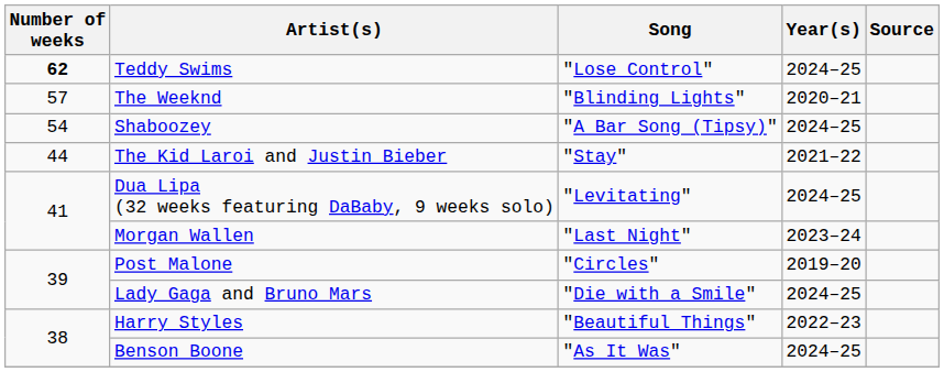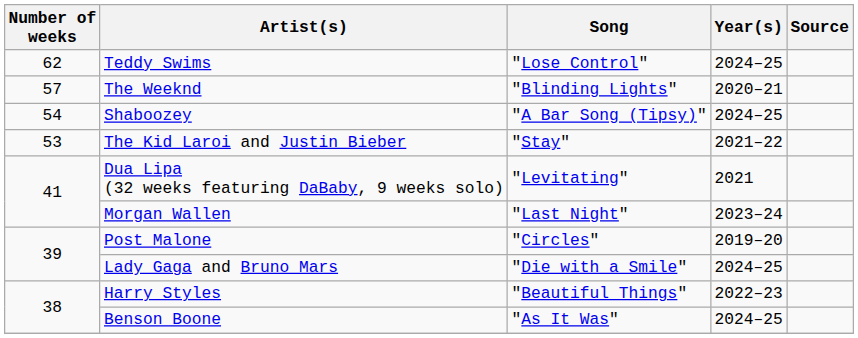 <table class="wikitable">
 <tr>
 <th>Number of <br> weeks</th>
 <th>Artist(s)</th>
 <th>Song</th>
 <th>Year(s)</th>
 <th>Source</th>
 </tr>
 <tr>
-<td rowspan=1 style="text-align:center;"><strong>62</strong></td>
+<td rowspan=1 style="text-align:center;">62</td>
 <td><a href='#'>Teddy Swims</a></td>
 <td>"<a href='#'>Lose Control</a>"</td>
 <td>2024–25</td>
 <td style="text-align:center;"></td>
 </tr>
 <tr>
 <td rowspan=1 style="text-align:center;">57</td>
 <td><a href='#'>The Weeknd</a></td>
 <td>"<a href='#'>Blinding Lights</a>"</td>
 <td>2020–21</td>
 <td style="text-align:center;"></td>
 </tr>
 <tr>
 <td style="text-align:center;">54</td>
 <td><a href='#'>Shaboozey</a></td>
 <td>"<a href='#'>A Bar Song (Tipsy)</a>"</td>
 <td>2024–25</td>
 <td style="text-align:center;"></td>
 </tr>
 <tr>
-<td style="text-align:center;">44</td>
+<td style="text-align:center;">53</td>
 <td><a href='#'>The Kid Laroi</a> and <a href='#'>Justin Bieber</a></td>
 <td>"<a href='#'>Stay</a>"</td>
 <td>2021–22</td>
 <td style="text-align:center;"></td>
 </tr>
 <tr>
 <td rowspan=2 style="text-align:center;">41</td>
 <td><a href='#'>Dua Lipa</a><br> (32 weeks featuring <a href='#'>DaBaby</a>, 9 weeks solo)</td>
 <td>"<a href='#'>Levitating</a>"</td>
-<td>2024–25</td>
+<td>2021</td>
 <td style="text-align:center;"></td>
 </tr>
 <tr>
 <td><a href='#'>Morgan Wallen</a></td>
 <td>"<a href='#'>Last Night</a>"</td>
 <td>2023–24</td>
 <td style="text-align:center;"></td>
 </tr>
 <tr>
 <td rowspan=2 style="text-align:center;">39</td>
 <td><a href='#'>Post Malone</a></td>
 <td>"<a href='#'>Circles</a>"</td>
 <td>2019–20</td>
 <td style="text-align:center;"></td>
 </tr>
 <tr>
 <td><a href='#'>Lady Gaga</a> and <a href='#'>Bruno Mars</a></td>
 <td>"<a href='#'>Die with a Smile</a>"</td>
 <td>2024–25</td>
 <td style="text-align:center;"></td>
 </tr>
 <tr>
 <td rowspan=2 style="text-align:center;">38</td>
 <td><a href='#'>Harry Styles</a></td>
 <td>"<a href='#'>Beautiful Things</a>"</td>
 <td>2022–23</td>
 <td style="text-align:center;"></td>
 </tr>
 <tr>
 <td><a href='#'>Benson Boone</a></td>
 <td>"<a href='#'>As It Was</a>"</td>
 <td>2024–25</td>
 <td style="text-align:center;"></td>
 </tr>
 <tr>
 </tr>
 </table>
